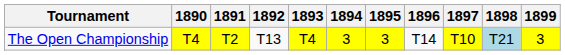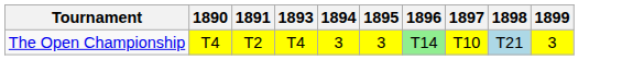 <table class="wikitable" style="font-size:95%;text-align:center;">
 <tr>
 <th>Tournament</th>
 <th>1890</th>
 <th>1891</th>
-<th>1892</th>
 <th>1893</th>
 <th>1894</th>
 <th>1895</th>
 <th>1896</th>
 <th>1897</th>
 <th>1898</th>
 <th>1899</th>
 </tr>
 <tr>
 <td align=left><a href='#'>The Open Championship</a></td>
 <td style="background:yellow;">T4</td>
 <td style="background:yellow;">T2</td>
-<td>T13</td>
 <td style="background:yellow;">T4</td>
 <td style="background:yellow;">3</td>
 <td style="background:yellow;">3</td>
-<td>T14</td>
+<td style="background: lightgreen;">T14</td>
 <td style="background:yellow;">T10</td>
 <td style="background: lightblue;">T21</td>
 <td style="background:yellow;">3</td>
 </tr>
 </table>
